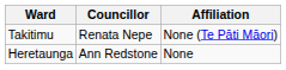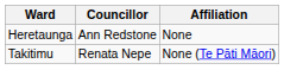 <table class="wikitable">
 <tr>
 <th>Ward</th>
 <th>Councillor</th>
 <th>Affiliation</th>
 </tr>
 <tr>
+<td>Heretaunga</td>
+<td>Ann Redstone</td>
+<td>None</td>
+</tr>
+<tr>
 <td>Takitimu</td>
 <td>Renata Nepe</td>
 <td>None (<a href='#'>Te Pāti Māori</a>)</td>
 </tr>
-<tr>
-<td>Heretaunga</td>
-<td>Ann Redstone</td>
-<td>None</td>
-</tr>
 </table>
